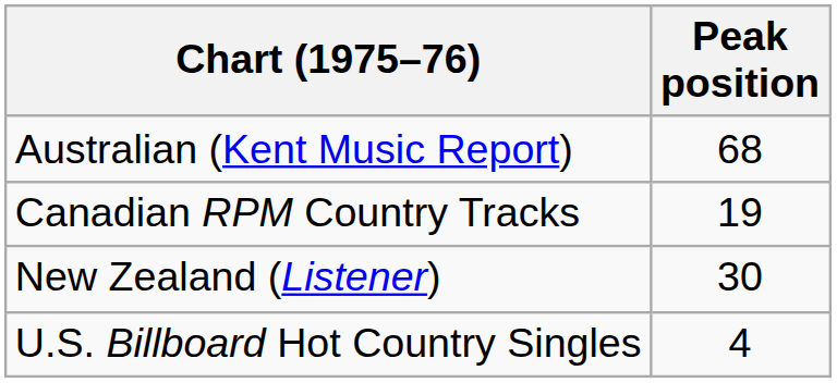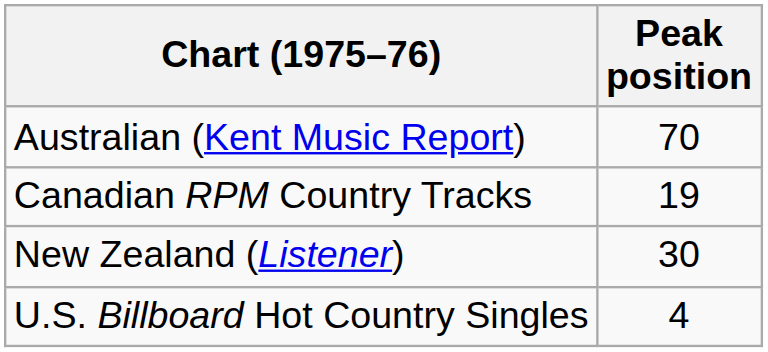 <table class="wikitable sortable">
 <tr>
 <th align="left">Chart (1975–76)</th>
 <th align="center">Peak<br>position</th>
 </tr>
 <tr>
 <td align="left">Australian (<a href='#'>Kent Music Report</a>)</td>
-<td align="center">68</td>
+<td align="center">70</td>
 </tr>
 <tr>
 <td align="left">Canadian <em>RPM</em> Country Tracks</td>
 <td align="center">19</td>
 </tr>
 <tr>
 <td>New Zealand (<em><a href='#'>Listener</a></em>)</td>
 <td style="text-align:center;">30</td>
 </tr>
 <tr>
 <td align="left">U.S. <em>Billboard</em> Hot Country Singles</td>
 <td align="center">4</td>
 </tr>
 </table>
